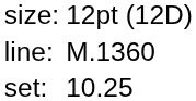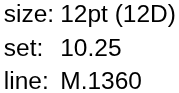 <table style="margin-left:40px;">
 <tr>
 <td>size:</td>
 <td>12pt (12D)</td>
 </tr>
 <tr>
+<td>set:</td>
+<td>10.25</td>
+</tr>
+<tr>
 <td>line:</td>
 <td>M.1360</td>
 </tr>
-<tr>
-<td>set:</td>
-<td>10.25</td>
-</tr>
 </table>
